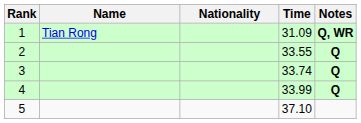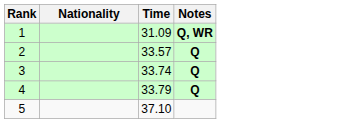 <table class="wikitable sortable" style="text-align:center">
 <tr>
 <th>Rank</th>
-<th style="width:180px">Name</th>
 <th style="width:125px">Nationality</th>
 <th>Time</th>
 <th>Notes</th>
 </tr>
 <tr style="background:#cfc;">
 <td>1</td>
-<td style="text-align:left;"><a href='#'>Tian Rong</a></td>
 <td style="text-align:left;"></td>
 <td>31.09</td>
 <td><strong>Q, WR</strong></td>
 </tr>
 <tr style="background:#cfc;">
 <td>2</td>
 <td style="text-align:left;"></td>
-<td style="text-align:left;"></td>
-<td>33.55</td>
+<td>33.57</td>
 <td><strong>Q</strong></td>
 </tr>
 <tr style="background:#cfc;">
 <td>3</td>
-<td style="text-align:left;"></td>
 <td style="text-align:left;"></td>
 <td>33.74</td>
 <td><strong>Q</strong></td>
 </tr>
 <tr style="background:#cfc;">
 <td>4</td>
 <td style="text-align:left;"></td>
-<td style="text-align:left;"></td>
-<td>33.99</td>
+<td>33.79</td>
 <td><strong>Q</strong></td>
 </tr>
 <tr>
 <td>5</td>
 <td style="text-align:left;"></td>
-<td style="text-align:left;"></td>
 <td>37.10</td>
 <td></td>
 </tr>
 </table>
